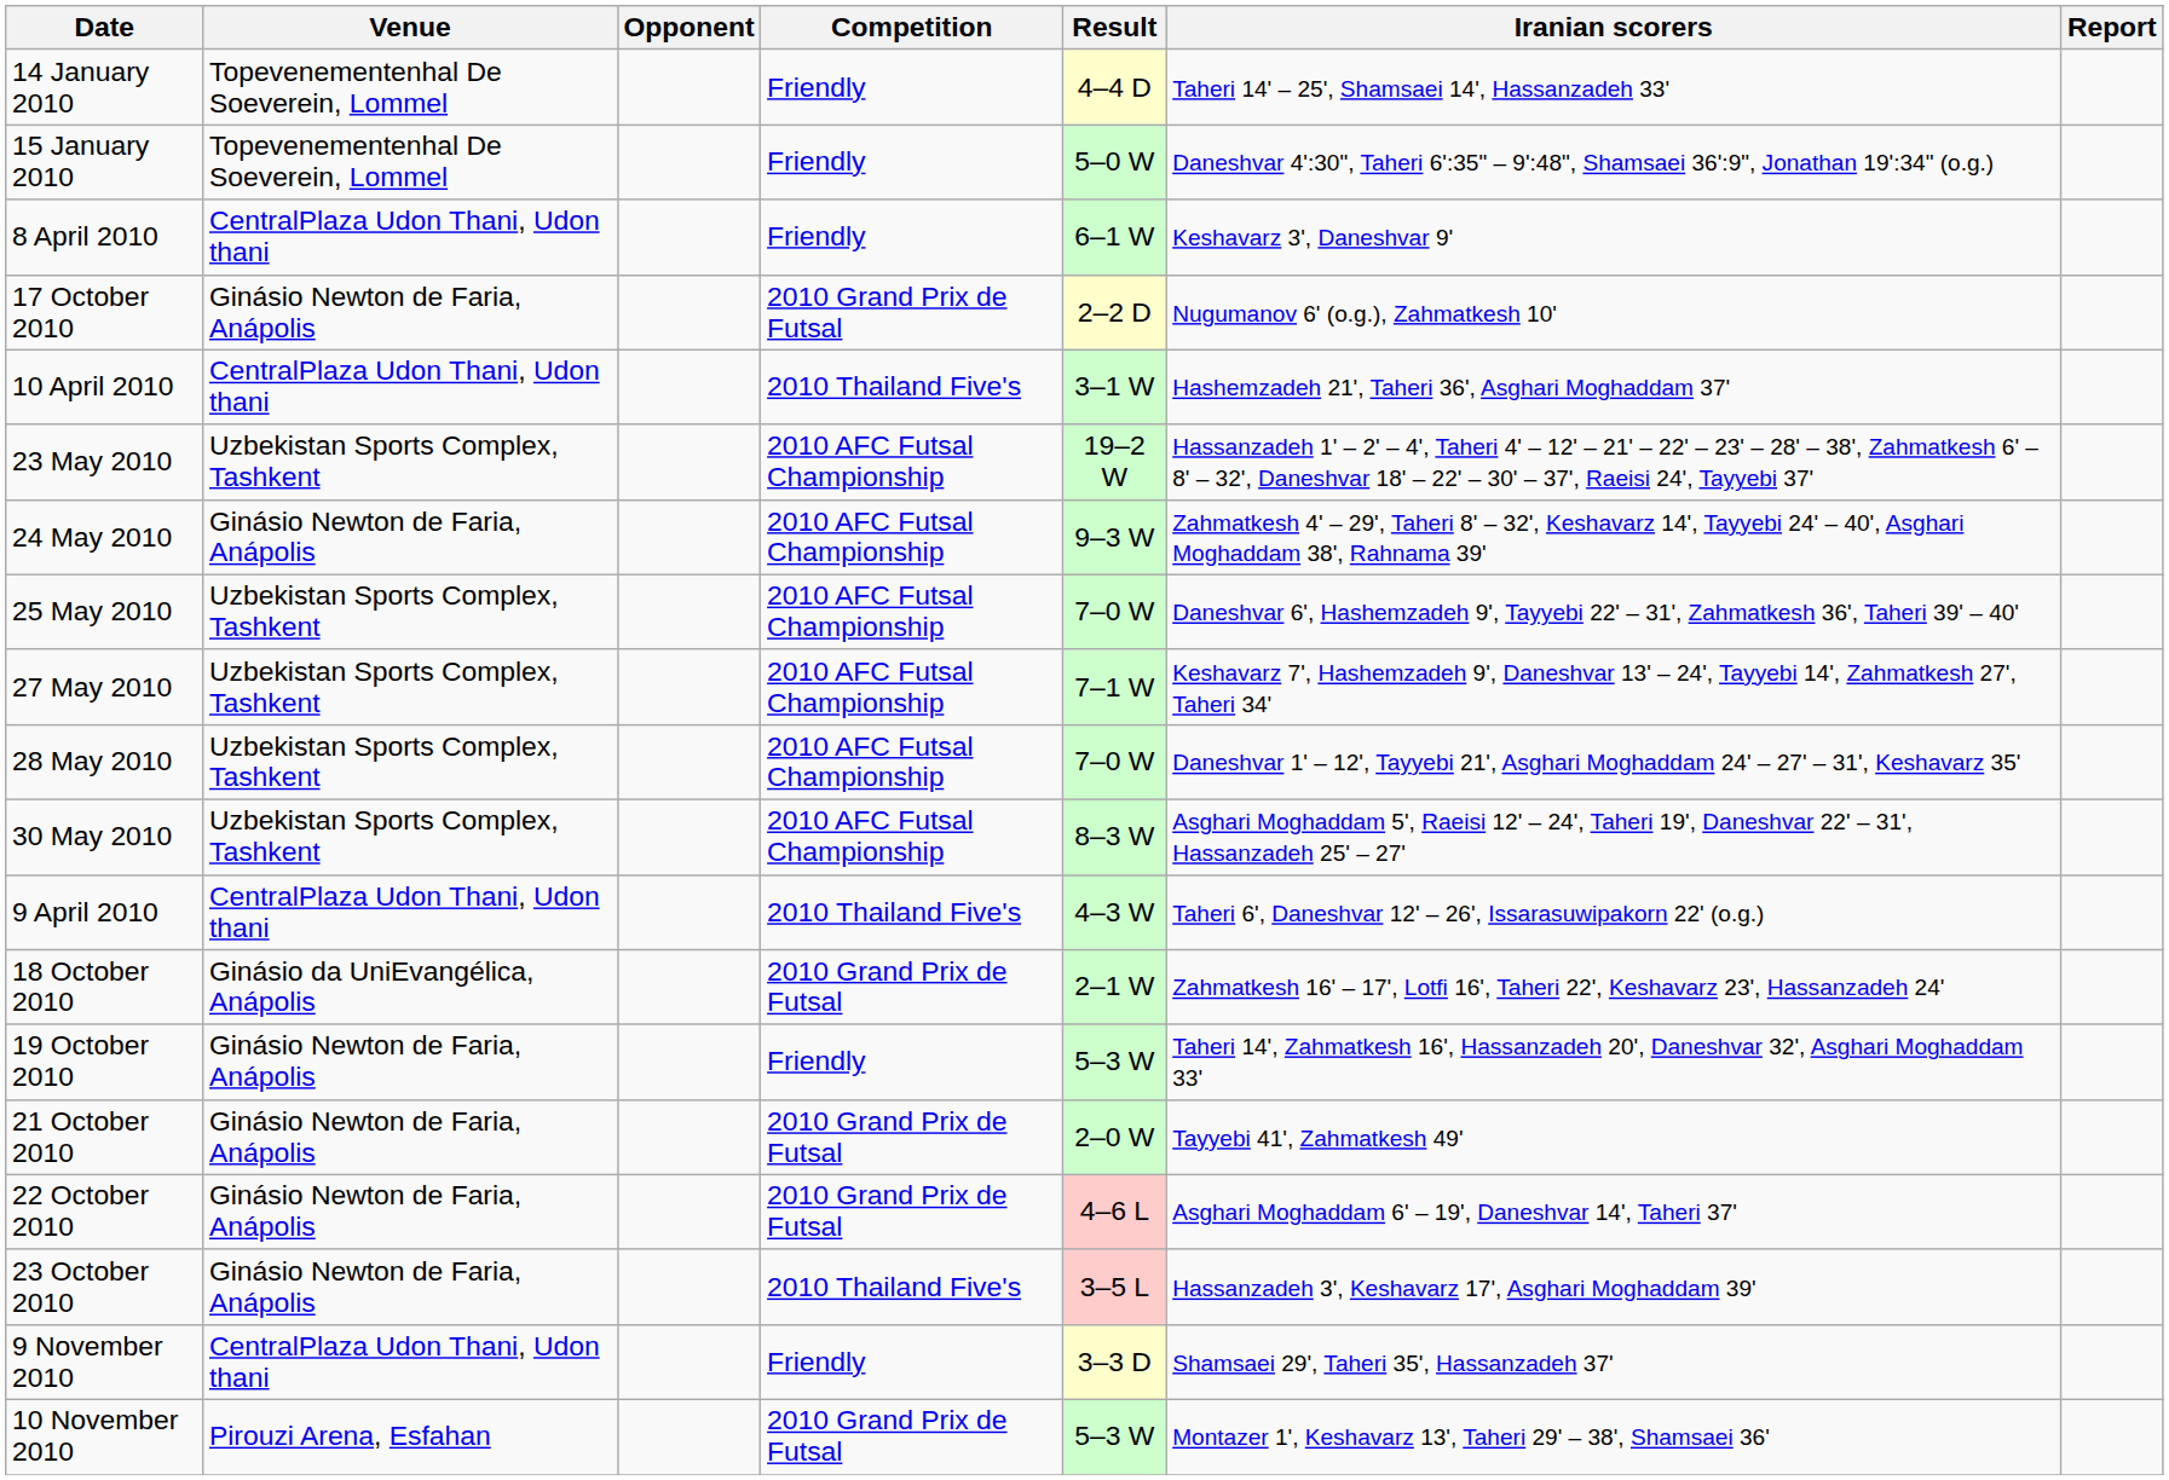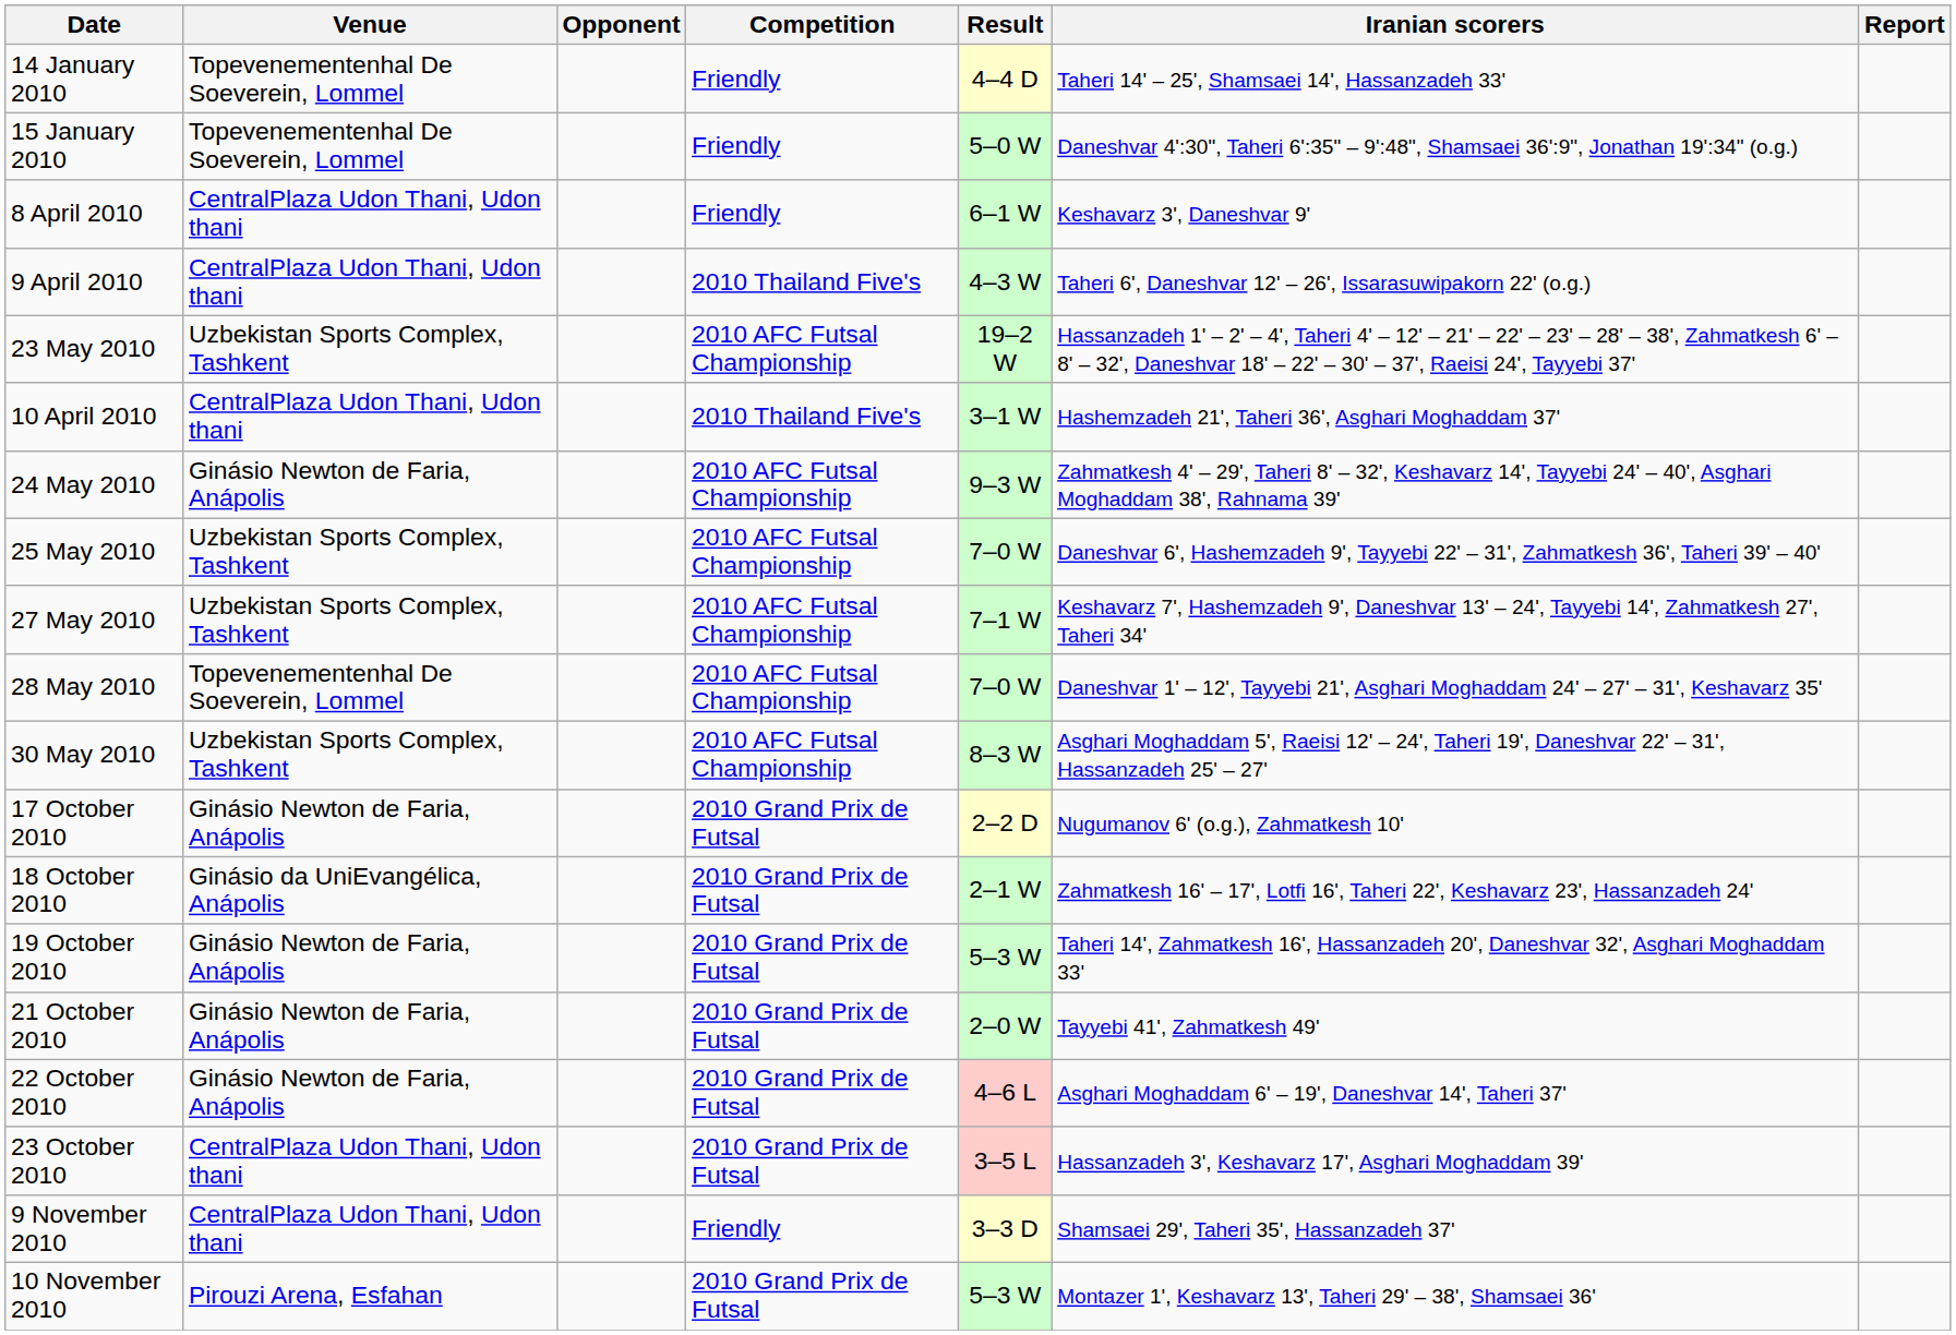 <table class="wikitable">
 <tr>
 <th>Date</th>
 <th>Venue</th>
 <th>Opponent</th>
 <th>Competition</th>
 <th>Result</th>
 <th>Iranian scorers</th>
 <th>Report</th>
 </tr>
 <tr>
 <td>14 January 2010</td>
 <td> Topevenementenhal De Soeverein, <a href='#'>Lommel</a></td>
 <td></td>
 <td><a href='#'>Friendly</a></td>
 <td bgcolor=#FFFFCC align=center>4–4 D</td>
 <td><small> <a href='#'>Taheri</a> 14' – 25', <a href='#'>Shamsaei</a> 14', <a href='#'>Hassanzadeh</a> 33' </small></td>
 <td align=center></td>
 </tr>
 <tr>
 <td>15 January 2010</td>
 <td> Topevenementenhal De Soeverein, <a href='#'>Lommel</a></td>
 <td></td>
 <td><a href='#'>Friendly</a></td>
 <td bgcolor=#ccffcc align=center>5–0 W</td>
 <td><small> <a href='#'>Daneshvar</a> 4':30", <a href='#'>Taheri</a> 6':35" – 9':48", <a href='#'>Shamsaei</a> 36':9", <a href='#'>Jonathan</a> 19':34" (o.g.) </small></td>
 <td align=center></td>
 </tr>
 <tr>
 <td>8 April 2010</td>
 <td> <a href='#'>CentralPlaza Udon Thani</a>, <a href='#'>Udon thani</a></td>
 <td></td>
 <td><a href='#'>Friendly</a></td>
 <td bgcolor=#ccffcc align=center>6–1 W</td>
 <td><small> <a href='#'>Keshavarz</a> 3', <a href='#'>Daneshvar</a> 9' </small></td>
 <td align=center></td>
 </tr>
 <tr>
-<td>17 October 2010</td>
-<td> Ginásio Newton de Faria, <a href='#'>Anápolis</a></td>
+<td>9 April 2010</td>
+<td> <a href='#'>CentralPlaza Udon Thani</a>, <a href='#'>Udon thani</a></td>
 <td></td>
-<td><a href='#'>2010 Grand Prix de Futsal</a></td>
-<td bgcolor=#FFFFCC align=center>2–2 D</td>
-<td><small> <a href='#'>Nugumanov</a> 6' (o.g.), <a href='#'>Zahmatkesh</a> 10' </small></td>
+<td><a href='#'>2010 Thailand Five's</a></td>
+<td bgcolor=#ccffcc align=center>4–3 W</td>
+<td><small> <a href='#'>Taheri</a> 6', <a href='#'>Daneshvar</a> 12' – 26', <a href='#'>Issarasuwipakorn</a> 22' (o.g.) </small></td>
+<td align=center></td>
+</tr>
+<tr>
+<td>23 May 2010</td>
+<td> Uzbekistan Sports Complex, <a href='#'>Tashkent</a></td>
+<td></td>
+<td><a href='#'>2010 AFC Futsal Championship</a></td>
+<td bgcolor=#ccffcc align=center>19–2 W</td>
+<td><small> <a href='#'>Hassanzadeh</a> 1' – 2' – 4', <a href='#'>Taheri</a> 4' – 12' – 21' – 22' – 23' – 28' – 38', <a href='#'>Zahmatkesh</a> 6' – 8' – 32', <a href='#'>Daneshvar</a> 18' – 22' – 30' – 37', <a href='#'>Raeisi</a> 24', <a href='#'>Tayyebi</a> 37' </small></td>
 <td align=center></td>
 </tr>
 <tr>
 <td>10 April 2010</td>
 <td> <a href='#'>CentralPlaza Udon Thani</a>, <a href='#'>Udon thani</a></td>
 <td></td>
 <td><a href='#'>2010 Thailand Five's</a></td>
 <td bgcolor=#ccffcc align=center>3–1 W</td>
 <td><small> <a href='#'>Hashemzadeh</a> 21', <a href='#'>Taheri</a> 36', <a href='#'>Asghari Moghaddam</a> 37' </small></td>
-<td align=center></td>
-</tr>
-<tr>
-<td>23 May 2010</td>
-<td> Uzbekistan Sports Complex, <a href='#'>Tashkent</a></td>
-<td></td>
-<td><a href='#'>2010 AFC Futsal Championship</a></td>
-<td bgcolor=#ccffcc align=center>19–2 W</td>
-<td><small> <a href='#'>Hassanzadeh</a> 1' – 2' – 4', <a href='#'>Taheri</a> 4' – 12' – 21' – 22' – 23' – 28' – 38', <a href='#'>Zahmatkesh</a> 6' – 8' – 32', <a href='#'>Daneshvar</a> 18' – 22' – 30' – 37', <a href='#'>Raeisi</a> 24', <a href='#'>Tayyebi</a> 37' </small></td>
 <td align=center></td>
 </tr>
 <tr>
 <td>24 May 2010</td>
 <td> Ginásio Newton de Faria, <a href='#'>Anápolis</a></td>
 <td></td>
 <td><a href='#'>2010 AFC Futsal Championship</a></td>
 <td bgcolor=#ccffcc align=center>9–3 W</td>
 <td><small> <a href='#'>Zahmatkesh</a> 4' – 29', <a href='#'>Taheri</a> 8' – 32', <a href='#'>Keshavarz</a> 14', <a href='#'>Tayyebi</a> 24' – 40', <a href='#'>Asghari Moghaddam</a> 38', <a href='#'>Rahnama</a> 39' </small></td>
 <td align=center></td>
 </tr>
 <tr>
 <td>25 May 2010</td>
 <td> Uzbekistan Sports Complex, <a href='#'>Tashkent</a></td>
 <td></td>
 <td><a href='#'>2010 AFC Futsal Championship</a></td>
 <td bgcolor=#ccffcc align=center>7–0 W</td>
 <td><small> <a href='#'>Daneshvar</a> 6', <a href='#'>Hashemzadeh</a> 9', <a href='#'>Tayyebi</a> 22' – 31', <a href='#'>Zahmatkesh</a> 36', <a href='#'>Taheri</a> 39' – 40' </small></td>
 <td align=center></td>
 </tr>
 <tr>
 <td>27 May 2010</td>
 <td> Uzbekistan Sports Complex, <a href='#'>Tashkent</a></td>
 <td></td>
 <td><a href='#'>2010 AFC Futsal Championship</a></td>
 <td bgcolor=#ccffcc align=center>7–1 W</td>
 <td><small> <a href='#'>Keshavarz</a> 7', <a href='#'>Hashemzadeh</a> 9', <a href='#'>Daneshvar</a> 13' – 24', <a href='#'>Tayyebi</a> 14', <a href='#'>Zahmatkesh</a> 27', <a href='#'>Taheri</a> 34' </small></td>
 <td align=center></td>
 </tr>
 <tr>
 <td>28 May 2010</td>
-<td> Uzbekistan Sports Complex, <a href='#'>Tashkent</a></td>
+<td> Topevenementenhal De Soeverein, <a href='#'>Lommel</a></td>
 <td></td>
 <td><a href='#'>2010 AFC Futsal Championship</a></td>
 <td bgcolor=#ccffcc align=center>7–0 W</td>
 <td><small> <a href='#'>Daneshvar</a> 1' – 12', <a href='#'>Tayyebi</a> 21', <a href='#'>Asghari Moghaddam</a> 24' – 27' – 31', <a href='#'>Keshavarz</a> 35' </small></td>
 <td align=center></td>
 </tr>
 <tr>
 <td>30 May 2010</td>
 <td> Uzbekistan Sports Complex, <a href='#'>Tashkent</a></td>
 <td></td>
 <td><a href='#'>2010 AFC Futsal Championship</a></td>
 <td bgcolor=#ccffcc align=center>8–3 W</td>
 <td><small> <a href='#'>Asghari Moghaddam</a> 5', <a href='#'>Raeisi</a> 12' – 24', <a href='#'>Taheri</a> 19', <a href='#'>Daneshvar</a> 22' – 31', <a href='#'>Hassanzadeh</a> 25' – 27' </small></td>
 <td align=center></td>
 </tr>
 <tr>
-<td>9 April 2010</td>
-<td> <a href='#'>CentralPlaza Udon Thani</a>, <a href='#'>Udon thani</a></td>
+<td>17 October 2010</td>
+<td> Ginásio Newton de Faria, <a href='#'>Anápolis</a></td>
 <td></td>
-<td><a href='#'>2010 Thailand Five's</a></td>
-<td bgcolor=#ccffcc align=center>4–3 W</td>
-<td><small> <a href='#'>Taheri</a> 6', <a href='#'>Daneshvar</a> 12' – 26', <a href='#'>Issarasuwipakorn</a> 22' (o.g.) </small></td>
+<td><a href='#'>2010 Grand Prix de Futsal</a></td>
+<td bgcolor=#FFFFCC align=center>2–2 D</td>
+<td><small> <a href='#'>Nugumanov</a> 6' (o.g.), <a href='#'>Zahmatkesh</a> 10' </small></td>
 <td align=center></td>
 </tr>
 <tr>
 <td>18 October 2010</td>
 <td> Ginásio da UniEvangélica, <a href='#'>Anápolis</a></td>
 <td></td>
 <td><a href='#'>2010 Grand Prix de Futsal</a></td>
 <td bgcolor=#ccffcc align=center>2–1 W</td>
 <td><small> <a href='#'>Zahmatkesh</a> 16' – 17', <a href='#'>Lotfi</a> 16', <a href='#'>Taheri</a> 22', <a href='#'>Keshavarz</a> 23', <a href='#'>Hassanzadeh</a> 24' </small></td>
 <td align=center></td>
 </tr>
 <tr>
 <td>19 October 2010</td>
 <td> Ginásio Newton de Faria, <a href='#'>Anápolis</a></td>
 <td></td>
-<td><a href='#'>Friendly</a></td>
+<td><a href='#'>2010 Grand Prix de Futsal</a></td>
 <td bgcolor=#ccffcc align=center>5–3 W</td>
 <td><small> <a href='#'>Taheri</a> 14', <a href='#'>Zahmatkesh</a> 16', <a href='#'>Hassanzadeh</a> 20', <a href='#'>Daneshvar</a> 32', <a href='#'>Asghari Moghaddam</a> 33' </small></td>
 <td align=center></td>
 </tr>
 <tr>
 <td>21 October 2010</td>
 <td> Ginásio Newton de Faria, <a href='#'>Anápolis</a></td>
 <td></td>
 <td><a href='#'>2010 Grand Prix de Futsal</a></td>
 <td bgcolor=#ccffcc align=center>2–0 W</td>
 <td><small> <a href='#'>Tayyebi</a> 41', <a href='#'>Zahmatkesh</a> 49' </small></td>
 <td align=center></td>
 </tr>
 <tr>
 <td>22 October 2010</td>
 <td> Ginásio Newton de Faria, <a href='#'>Anápolis</a></td>
 <td></td>
 <td><a href='#'>2010 Grand Prix de Futsal</a></td>
 <td bgcolor=#FFCCCC align=center>4–6 L</td>
 <td><small> <a href='#'>Asghari Moghaddam</a> 6' – 19', <a href='#'>Daneshvar</a> 14', <a href='#'>Taheri</a> 37' </small></td>
 <td align=center></td>
 </tr>
 <tr>
 <td>23 October 2010</td>
-<td> Ginásio Newton de Faria, <a href='#'>Anápolis</a></td>
+<td> <a href='#'>CentralPlaza Udon Thani</a>, <a href='#'>Udon thani</a></td>
 <td></td>
-<td><a href='#'>2010 Thailand Five's</a></td>
+<td><a href='#'>2010 Grand Prix de Futsal</a></td>
 <td bgcolor=#FFCCCC align=center>3–5 L</td>
 <td><small> <a href='#'>Hassanzadeh</a> 3', <a href='#'>Keshavarz</a> 17', <a href='#'>Asghari Moghaddam</a> 39' </small></td>
 <td align=center></td>
 </tr>
 <tr>
 <td>9 November 2010</td>
 <td> <a href='#'>CentralPlaza Udon Thani</a>, <a href='#'>Udon thani</a></td>
 <td></td>
 <td><a href='#'>Friendly</a></td>
 <td bgcolor=#FFFFCC align=center>3–3 D</td>
 <td><small> <a href='#'>Shamsaei</a> 29', <a href='#'>Taheri</a> 35', <a href='#'>Hassanzadeh</a> 37' </small></td>
 <td align=center></td>
 </tr>
 <tr>
 <td>10 November 2010</td>
 <td> <a href='#'>Pirouzi Arena</a>, <a href='#'>Esfahan</a></td>
 <td></td>
 <td><a href='#'>2010 Grand Prix de Futsal</a></td>
 <td bgcolor=#ccffcc align=center>5–3 W</td>
 <td><small> <a href='#'>Montazer</a> 1', <a href='#'>Keshavarz</a> 13', <a href='#'>Taheri</a> 29' – 38', <a href='#'>Shamsaei</a> 36' </small></td>
 <td align=center></td>
 </tr>
 <tr>
 </tr>
 </table>
